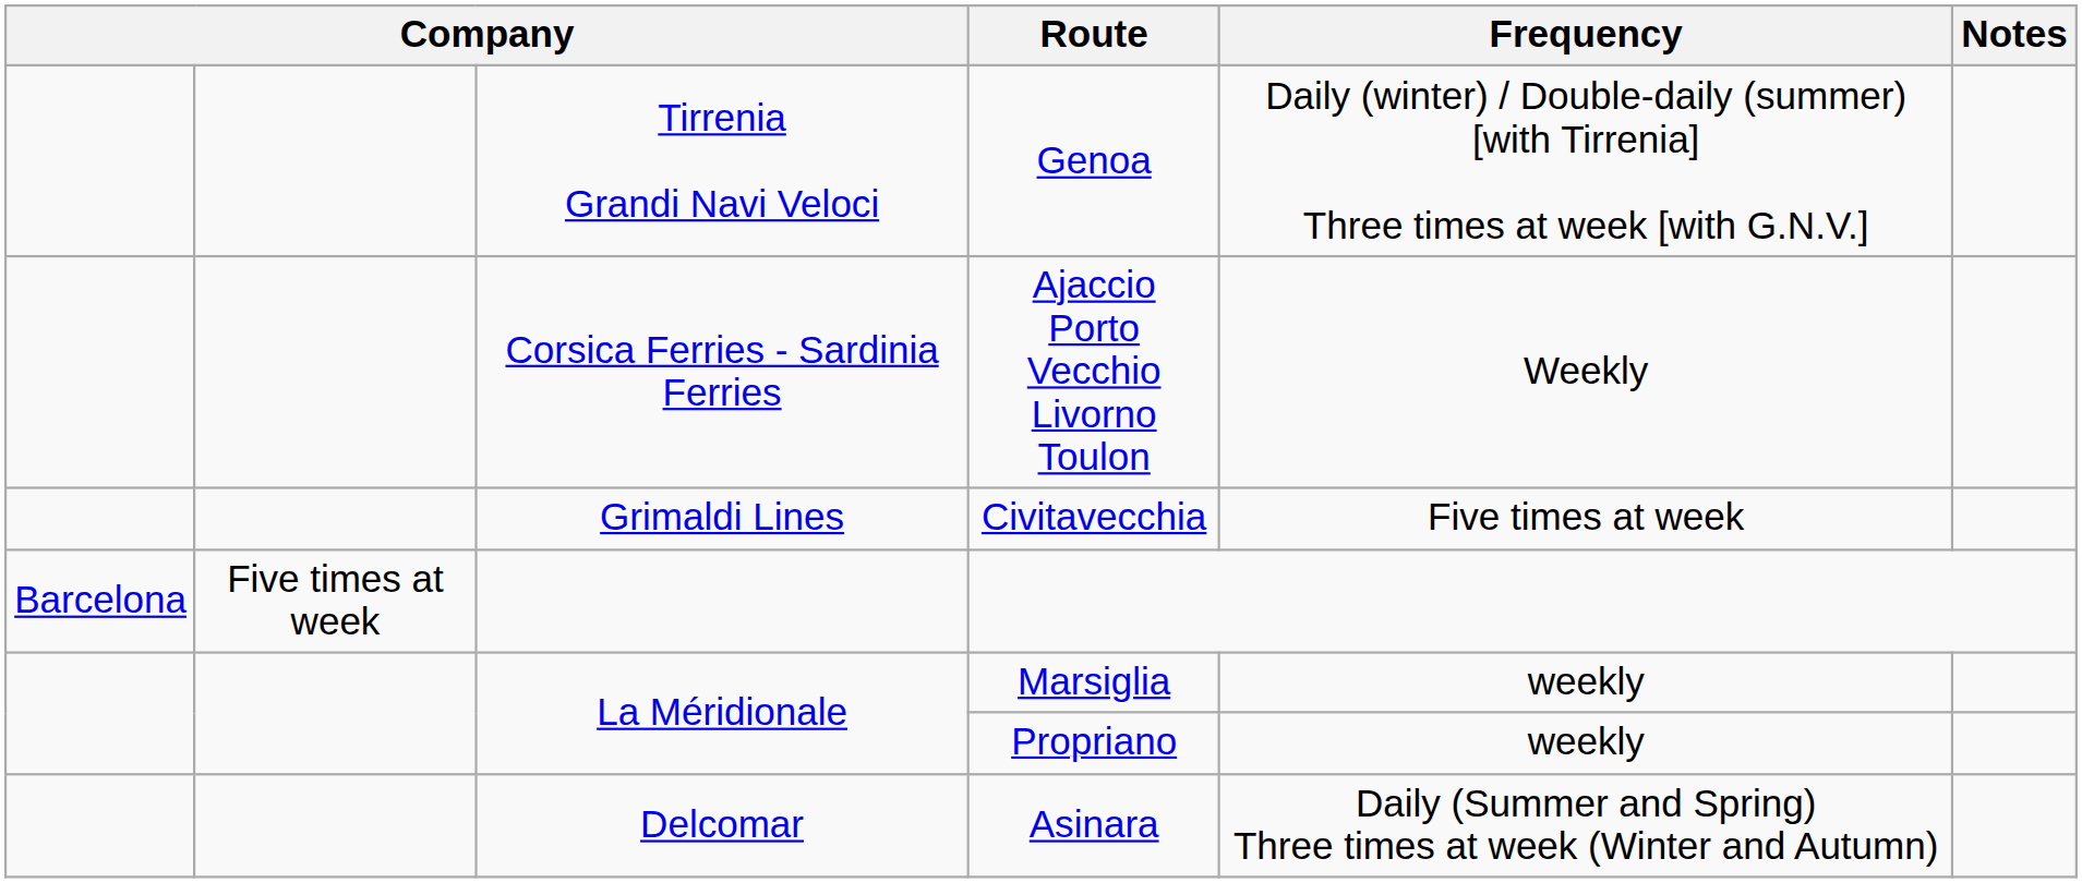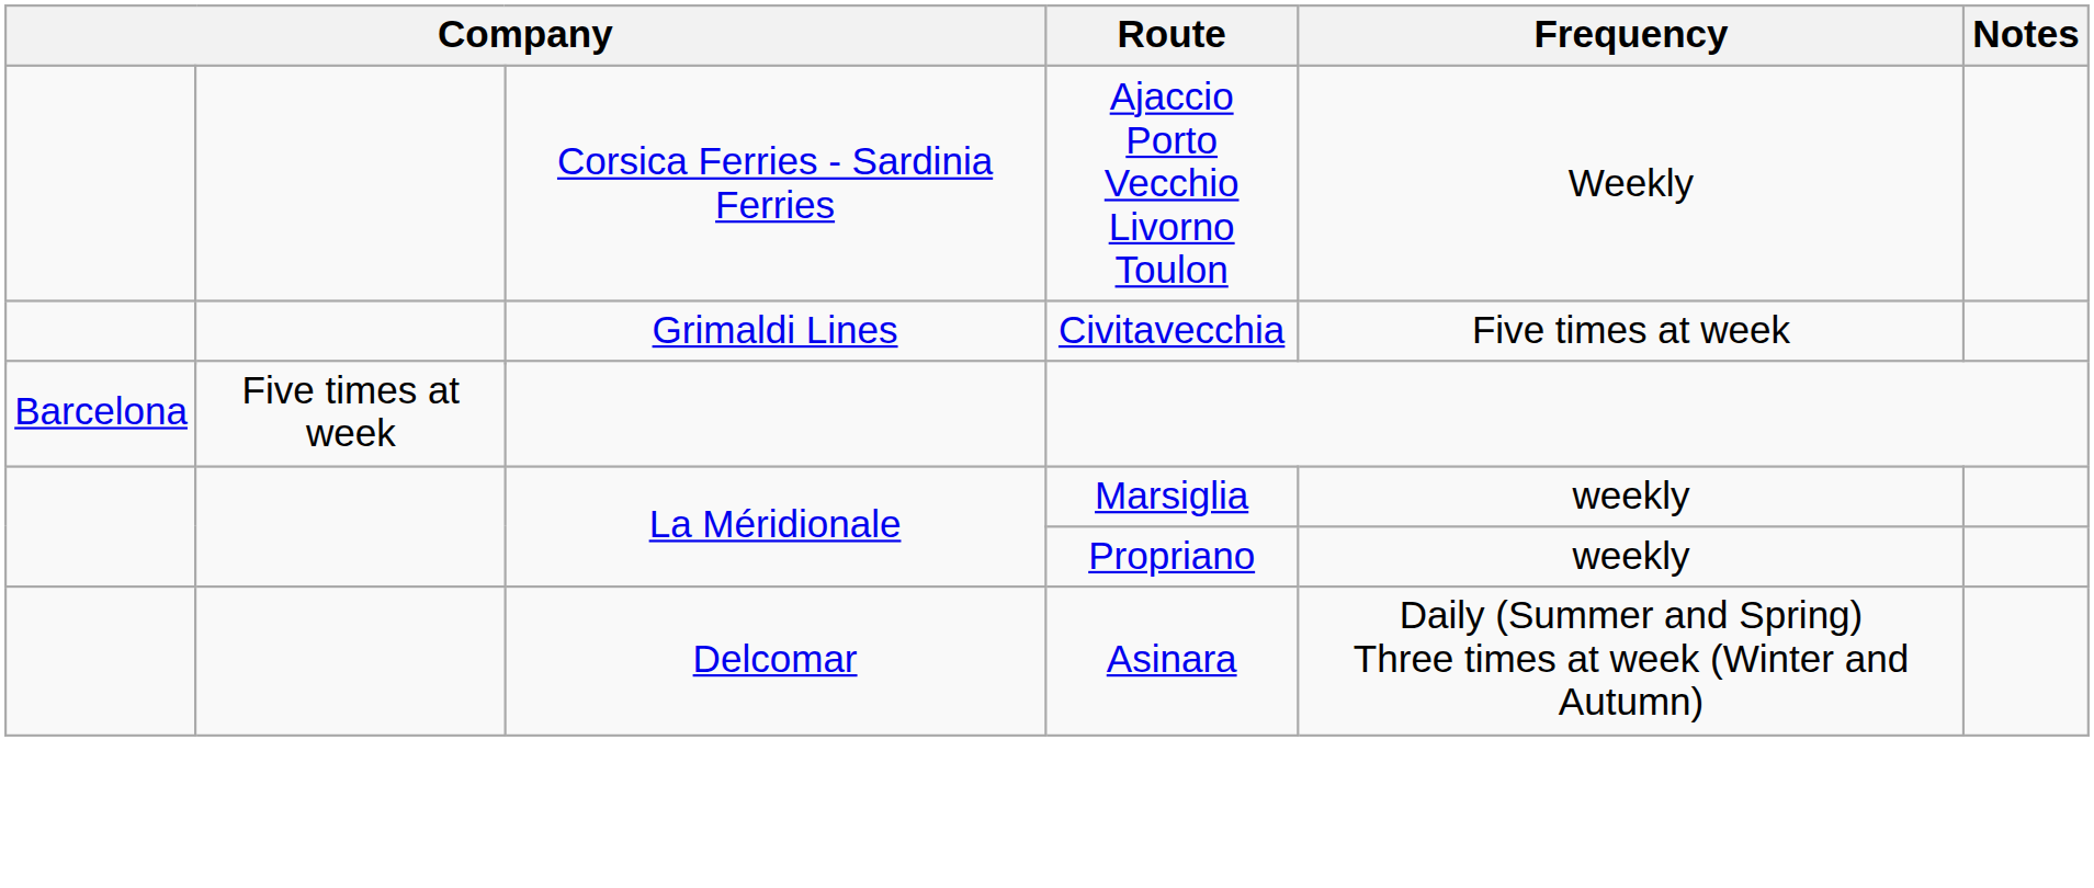 <table class="wikitable" style="border-collapse:collapse; text-align:center">
 <tr>
 <th colspan="3">Company</th>
 <th>Route</th>
 <th>Frequency</th>
 <th>Notes</th>
-</tr>
-<tr>
-<td></td>
-<td><br><br></td>
-<td><a href='#'>Tirrenia</a><br><br><a href='#'>Grandi Navi Veloci</a></td>
-<td><a href='#'>Genoa</a></td>
-<td>Daily (winter) / Double-daily (summer) [with Tirrenia]<br><br>Three times at week [with G.N.V.]</td>
-<td></td>
 </tr>
 <tr>
 <td><br></td>
 <td></td>
 <td><a href='#'>Corsica Ferries - Sardinia Ferries</a></td>
 <td><a href='#'>Ajaccio</a><br><a href='#'>Porto Vecchio</a><br><a href='#'>Livorno</a><br><a href='#'>Toulon</a></td>
 <td>Weekly</td>
 <td></td>
 </tr>
 <tr>
 <td rowspan="2"></td>
 <td rowspan="2"></td>
 <td rowspan="2"><a href='#'>Grimaldi Lines</a></td>
 <td><a href='#'>Civitavecchia</a></td>
 <td>Five times at week</td>
 <td></td>
 </tr>
 <tr>
 </tr>
 <tr>
 <td><a href='#'>Barcelona</a></td>
 <td>Five times at week</td>
 <td></td>
 </tr>
 <tr>
 <td rowspan="2"></td>
 <td rowspan="2"></td>
 <td rowspan="2"><a href='#'>La Méridionale</a></td>
 <td><a href='#'>Marsiglia</a></td>
 <td>weekly</td>
 <td></td>
 </tr>
 <tr>
 <td><a href='#'>Propriano</a></td>
 <td>weekly</td>
 <td></td>
 </tr>
 <tr>
 <td></td>
 <td></td>
 <td><a href='#'>Delcomar</a></td>
 <td><a href='#'>Asinara</a></td>
 <td>Daily (Summer and Spring)<br>Three times at week (Winter and Autumn)</td>
 <td></td>
 </tr>
 </table>
